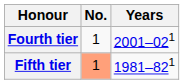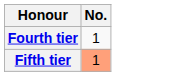 <table class="wikitable plainrowheaders">
 <tr>
 <th scope=col>Honour</th>
 <th scope=col>No.</th>
-<th scope=col>Years</th>
 </tr>
 <tr>
 <th scope=row><a href='#'>Fourth tier</a></th>
 <td align=center>1</td>
-<td><a href='#'>2001–02</a><sup>1</sup></td>
 </tr>
 <tr>
 <th scope=row><a href='#'>Fifth tier</a></th>
 <td align=center style="background: lightsalmon;">1</td>
-<td><a href='#'>1981–82</a><sup>1</sup></td>
 </tr>
 </table>
